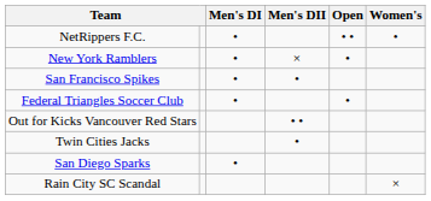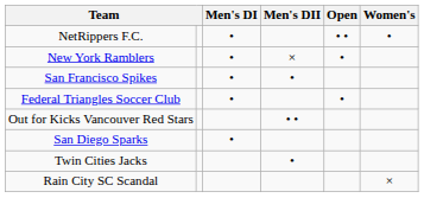 <table class="wikitable" style="text-align: center">
 <tr>
 <th colspan="2">Team</th>
 <th>Men's DI</th>
 <th>Men's DII</th>
 <th>Open</th>
 <th>Women's</th>
 </tr>
 <tr>
 <td>NetRippers F.C.</td>
 <td></td>
 <td>•</td>
 <td></td>
 <td>• •</td>
 <td>•</td>
 </tr>
 <tr>
 <td><a href='#'>New York Ramblers</a></td>
 <td></td>
 <td>•</td>
 <td>×</td>
 <td>•</td>
 <td></td>
 </tr>
 <tr>
 <td><a href='#'>San Francisco Spikes</a></td>
 <td></td>
 <td>•</td>
 <td>•</td>
 <td></td>
 <td></td>
 </tr>
 <tr>
 <td><a href='#'>Federal Triangles Soccer Club</a></td>
 <td></td>
 <td>•</td>
 <td></td>
 <td>•</td>
 <td></td>
 </tr>
 <tr>
 <td>Out for Kicks Vancouver Red Stars</td>
 <td></td>
 <td></td>
 <td>• •</td>
 <td></td>
 <td></td>
 </tr>
 <tr>
+<td><a href='#'>San Diego Sparks</a></td>
+<td></td>
+<td>•</td>
+<td></td>
+<td></td>
+<td></td>
+</tr>
+<tr>
 <td>Twin Cities Jacks</td>
 <td></td>
 <td></td>
 <td>•</td>
-<td></td>
-<td></td>
-</tr>
-<tr>
-<td><a href='#'>San Diego Sparks</a></td>
-<td></td>
-<td>•</td>
-<td></td>
 <td></td>
 <td></td>
 </tr>
 <tr>
 <td>Rain City SC Scandal</td>
 <td></td>
 <td></td>
 <td></td>
 <td></td>
 <td>×</td>
 </tr>
 </table>
